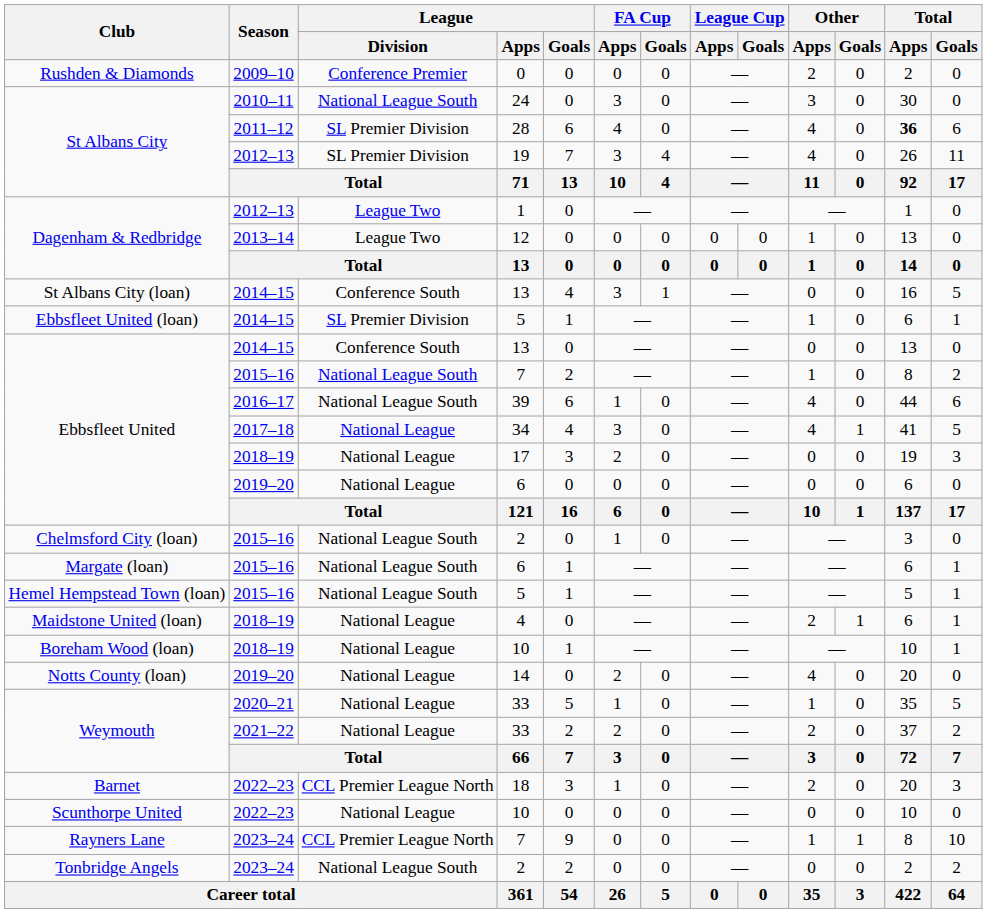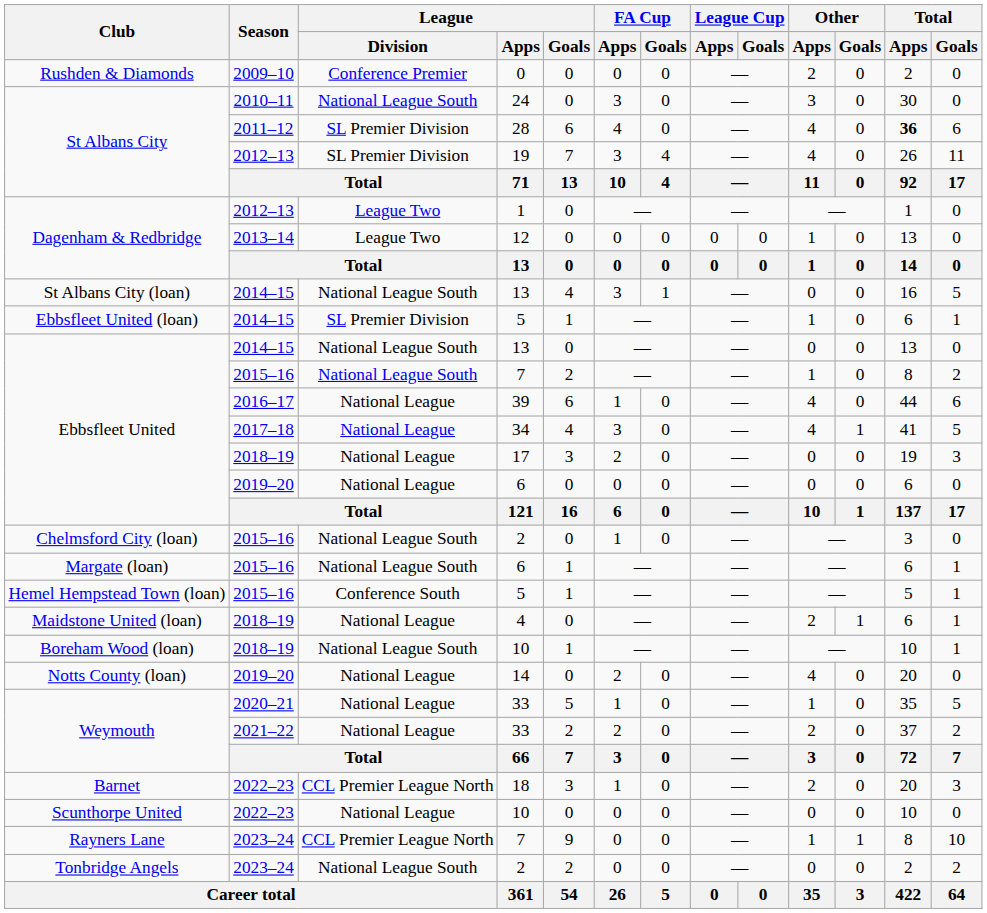 <table class="wikitable" style="text-align: center;">
 <tr>
 <th rowspan="2">Club</th>
 <th rowspan="2">Season</th>
 <th colspan="3">League</th>
 <th colspan="2"><a href='#'>FA Cup</a></th>
 <th colspan="2"><a href='#'>League Cup</a></th>
 <th colspan="2">Other</th>
 <th colspan="2">Total</th>
 </tr>
 <tr>
 <th>Division</th>
 <th>Apps</th>
 <th>Goals</th>
 <th>Apps</th>
 <th>Goals</th>
 <th>Apps</th>
 <th>Goals</th>
 <th>Apps</th>
 <th>Goals</th>
 <th>Apps</th>
 <th>Goals</th>
 </tr>
 <tr>
 <td><a href='#'>Rushden & Diamonds</a></td>
 <td><a href='#'>2009–10</a></td>
 <td><a href='#'>Conference Premier</a></td>
 <td>0</td>
 <td>0</td>
 <td>0</td>
 <td>0</td>
 <td colspan="2">—</td>
 <td>2</td>
 <td>0</td>
 <td>2</td>
 <td>0</td>
 </tr>
 <tr>
 <td rowspan="4" valign="center"><a href='#'>St Albans City</a></td>
 <td><a href='#'>2010–11</a></td>
 <td><a href='#'>National League South</a></td>
 <td>24</td>
 <td>0</td>
 <td>3</td>
 <td>0</td>
 <td colspan="2">—</td>
 <td>3</td>
 <td>0</td>
 <td>30</td>
 <td>0</td>
 </tr>
 <tr>
 <td><a href='#'>2011–12</a></td>
 <td><a href='#'>SL</a> Premier Division</td>
 <td>28</td>
 <td>6</td>
 <td>4</td>
 <td>0</td>
 <td colspan="2">—</td>
 <td>4</td>
 <td>0</td>
 <td><strong>36</strong></td>
 <td>6</td>
 </tr>
 <tr>
 <td><a href='#'>2012–13</a></td>
 <td>SL Premier Division</td>
 <td>19</td>
 <td>7</td>
 <td>3</td>
 <td>4</td>
 <td colspan="2">—</td>
 <td>4</td>
 <td>0</td>
 <td>26</td>
 <td>11</td>
 </tr>
 <tr>
 <th colspan="2">Total</th>
 <th>71</th>
 <th>13</th>
 <th>10</th>
 <th>4</th>
 <th colspan="2">—</th>
 <th>11</th>
 <th>0</th>
 <th>92</th>
 <th>17</th>
 </tr>
 <tr>
 <td rowspan="3" valign="center"><a href='#'>Dagenham & Redbridge</a></td>
 <td><a href='#'>2012–13</a></td>
 <td><a href='#'>League Two</a></td>
 <td>1</td>
 <td>0</td>
 <td colspan="2">—</td>
 <td colspan="2">—</td>
 <td colspan="2">—</td>
 <td>1</td>
 <td>0</td>
 </tr>
 <tr>
 <td><a href='#'>2013–14</a></td>
 <td>League Two</td>
 <td>12</td>
 <td>0</td>
 <td>0</td>
 <td>0</td>
 <td>0</td>
 <td>0</td>
 <td>1</td>
 <td>0</td>
 <td>13</td>
 <td>0</td>
 </tr>
 <tr>
 <th colspan="2">Total</th>
 <th>13</th>
 <th>0</th>
 <th>0</th>
 <th>0</th>
 <th>0</th>
 <th>0</th>
 <th>1</th>
 <th>0</th>
 <th>14</th>
 <th>0</th>
 </tr>
 <tr>
 <td>St Albans City (loan)</td>
 <td><a href='#'>2014–15</a></td>
-<td>Conference South</td>
+<td>National League South</td>
 <td>13</td>
 <td>4</td>
 <td>3</td>
 <td>1</td>
 <td colspan="2">—</td>
 <td>0</td>
 <td>0</td>
 <td>16</td>
 <td>5</td>
 </tr>
 <tr>
 <td><a href='#'>Ebbsfleet United</a> (loan)</td>
 <td><a href='#'>2014–15</a></td>
 <td><a href='#'>SL</a> Premier Division</td>
 <td>5</td>
 <td>1</td>
 <td colspan="2">—</td>
 <td colspan="2">—</td>
 <td>1</td>
 <td>0</td>
 <td>6</td>
 <td>1</td>
 </tr>
 <tr>
 <td rowspan="7" valign="center">Ebbsfleet United</td>
 <td><a href='#'>2014–15</a></td>
-<td>Conference South</td>
+<td>National League South</td>
 <td>13</td>
 <td>0</td>
 <td colspan="2">—</td>
 <td colspan="2">—</td>
 <td>0</td>
 <td>0</td>
 <td>13</td>
 <td>0</td>
 </tr>
 <tr>
 <td><a href='#'>2015–16</a></td>
 <td><a href='#'>National League South</a></td>
 <td>7</td>
 <td>2</td>
 <td colspan="2">—</td>
 <td colspan="2">—</td>
 <td>1</td>
 <td>0</td>
 <td>8</td>
 <td>2</td>
 </tr>
 <tr>
 <td><a href='#'>2016–17</a></td>
-<td>National League South</td>
+<td>National League</td>
 <td>39</td>
 <td>6</td>
 <td>1</td>
 <td>0</td>
 <td colspan="2">—</td>
 <td>4</td>
 <td>0</td>
 <td>44</td>
 <td>6</td>
 </tr>
 <tr>
 <td><a href='#'>2017–18</a></td>
 <td><a href='#'>National League</a></td>
 <td>34</td>
 <td>4</td>
 <td>3</td>
 <td>0</td>
 <td colspan="2">—</td>
 <td>4</td>
 <td>1</td>
 <td>41</td>
 <td>5</td>
 </tr>
 <tr>
 <td><a href='#'>2018–19</a></td>
 <td>National League</td>
 <td>17</td>
 <td>3</td>
 <td>2</td>
 <td>0</td>
 <td colspan="2">—</td>
 <td>0</td>
 <td>0</td>
 <td>19</td>
 <td>3</td>
 </tr>
 <tr>
 <td><a href='#'>2019–20</a></td>
 <td>National League</td>
 <td>6</td>
 <td>0</td>
 <td>0</td>
 <td>0</td>
 <td colspan="2">—</td>
 <td>0</td>
 <td>0</td>
 <td>6</td>
 <td>0</td>
 </tr>
 <tr>
 <th colspan="2">Total</th>
 <th>121</th>
 <th>16</th>
 <th>6</th>
 <th>0</th>
 <th colspan="2">—</th>
 <th>10</th>
 <th>1</th>
 <th>137</th>
 <th>17</th>
 </tr>
 <tr>
 <td><a href='#'>Chelmsford City</a> (loan)</td>
 <td><a href='#'>2015–16</a></td>
 <td>National League South</td>
 <td>2</td>
 <td>0</td>
 <td>1</td>
 <td>0</td>
 <td colspan="2">—</td>
 <td colspan="2">—</td>
 <td>3</td>
 <td>0</td>
 </tr>
 <tr>
 <td><a href='#'>Margate</a> (loan)</td>
 <td><a href='#'>2015–16</a></td>
 <td>National League South</td>
 <td>6</td>
 <td>1</td>
 <td colspan="2">—</td>
 <td colspan="2">—</td>
 <td colspan="2">—</td>
 <td>6</td>
 <td>1</td>
 </tr>
 <tr>
 <td><a href='#'>Hemel Hempstead Town</a> (loan)</td>
 <td><a href='#'>2015–16</a></td>
-<td>National League South</td>
+<td>Conference South</td>
 <td>5</td>
 <td>1</td>
 <td colspan="2">—</td>
 <td colspan="2">—</td>
 <td colspan="2">—</td>
 <td>5</td>
 <td>1</td>
 </tr>
 <tr>
 <td><a href='#'>Maidstone United</a> (loan)</td>
 <td><a href='#'>2018–19</a></td>
 <td>National League</td>
 <td>4</td>
 <td>0</td>
 <td colspan="2">—</td>
 <td colspan="2">—</td>
 <td>2</td>
 <td>1</td>
 <td>6</td>
 <td>1</td>
 </tr>
 <tr>
 <td><a href='#'>Boreham Wood</a> (loan)</td>
 <td><a href='#'>2018–19</a></td>
-<td>National League</td>
+<td>National League South</td>
 <td>10</td>
 <td>1</td>
 <td colspan="2">—</td>
 <td colspan="2">—</td>
 <td colspan="2">—</td>
 <td>10</td>
 <td>1</td>
 </tr>
 <tr>
 <td><a href='#'>Notts County</a> (loan)</td>
 <td><a href='#'>2019–20</a></td>
 <td>National League</td>
 <td>14</td>
 <td>0</td>
 <td>2</td>
 <td>0</td>
 <td colspan="2">—</td>
 <td>4</td>
 <td>0</td>
 <td>20</td>
 <td>0</td>
 </tr>
 <tr>
 <td rowspan="3"><a href='#'>Weymouth</a></td>
 <td><a href='#'>2020–21</a></td>
 <td>National League</td>
 <td>33</td>
 <td>5</td>
 <td>1</td>
 <td>0</td>
 <td colspan="2">—</td>
 <td>1</td>
 <td>0</td>
 <td>35</td>
 <td>5</td>
 </tr>
 <tr>
 <td><a href='#'>2021–22</a></td>
 <td>National League</td>
 <td>33</td>
 <td>2</td>
 <td>2</td>
 <td>0</td>
 <td colspan="2">—</td>
 <td>2</td>
 <td>0</td>
 <td>37</td>
 <td>2</td>
 </tr>
 <tr>
 <th colspan="2">Total</th>
 <th>66</th>
 <th>7</th>
 <th>3</th>
 <th>0</th>
 <th colspan="2">—</th>
 <th>3</th>
 <th>0</th>
 <th>72</th>
 <th>7</th>
 </tr>
 <tr>
 <td><a href='#'>Barnet</a></td>
 <td><a href='#'>2022–23</a></td>
 <td><a href='#'>CCL</a> Premier League North</td>
 <td>18</td>
 <td>3</td>
 <td>1</td>
 <td>0</td>
 <td colspan="2">—</td>
 <td>2</td>
 <td>0</td>
 <td>20</td>
 <td>3</td>
 </tr>
 <tr>
 <td><a href='#'>Scunthorpe United</a></td>
 <td><a href='#'>2022–23</a></td>
 <td>National League</td>
 <td>10</td>
 <td>0</td>
 <td>0</td>
 <td>0</td>
 <td colspan="2">—</td>
 <td>0</td>
 <td>0</td>
 <td>10</td>
 <td>0</td>
 </tr>
 <tr>
 <td><a href='#'>Rayners Lane</a></td>
 <td><a href='#'>2023–24</a></td>
 <td><a href='#'>CCL</a> Premier League North</td>
 <td>7</td>
 <td>9</td>
 <td>0</td>
 <td>0</td>
 <td colspan="2">—</td>
 <td>1</td>
 <td>1</td>
 <td>8</td>
 <td>10</td>
 </tr>
 <tr>
 <td><a href='#'>Tonbridge Angels</a></td>
 <td><a href='#'>2023–24</a></td>
 <td>National League South</td>
 <td>2</td>
 <td>2</td>
 <td>0</td>
 <td>0</td>
 <td colspan="2">—</td>
 <td>0</td>
 <td>0</td>
 <td>2</td>
 <td>2</td>
 </tr>
 <tr>
 <th colspan="3">Career total</th>
 <th>361</th>
 <th>54</th>
 <th>26</th>
 <th>5</th>
 <th>0</th>
 <th>0</th>
 <th>35</th>
 <th>3</th>
 <th>422</th>
 <th>64</th>
 </tr>
 </table>
